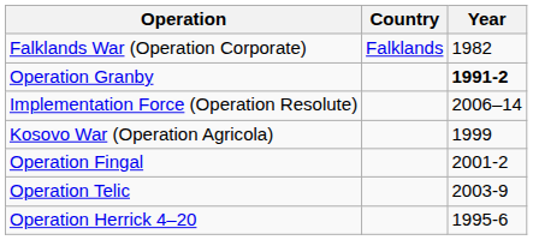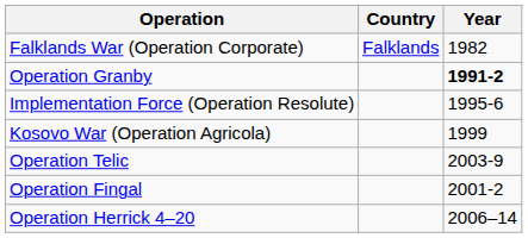 <table class="wikitable">
 <tr>
 <th>Operation</th>
 <th>Country</th>
 <th>Year</th>
 </tr>
 <tr>
 <td><a href='#'>Falklands War</a> (Operation Corporate)</td>
 <td> <a href='#'>Falklands</a></td>
 <td>1982</td>
 </tr>
 <tr>
 <td><a href='#'>Operation Granby</a></td>
 <td></td>
 <td><strong>1991-2</strong></td>
 </tr>
 <tr>
 <td><a href='#'>Implementation Force</a> (Operation Resolute)</td>
 <td></td>
-<td>2006–14</td>
+<td>1995-6</td>
 </tr>
 <tr>
 <td><a href='#'>Kosovo War</a> (Operation Agricola)</td>
 <td></td>
 <td>1999</td>
 </tr>
 <tr>
+<td><a href='#'>Operation Telic</a></td>
+<td></td>
+<td>2003-9</td>
+</tr>
+<tr>
 <td><a href='#'>Operation Fingal</a></td>
 <td></td>
 <td>2001-2</td>
 </tr>
 <tr>
-<td><a href='#'>Operation Telic</a></td>
-<td></td>
-<td>2003-9</td>
-</tr>
-<tr>
 <td><a href='#'>Operation Herrick 4–20</a></td>
 <td></td>
-<td>1995-6</td>
+<td>2006–14</td>
 </tr>
 </table>
